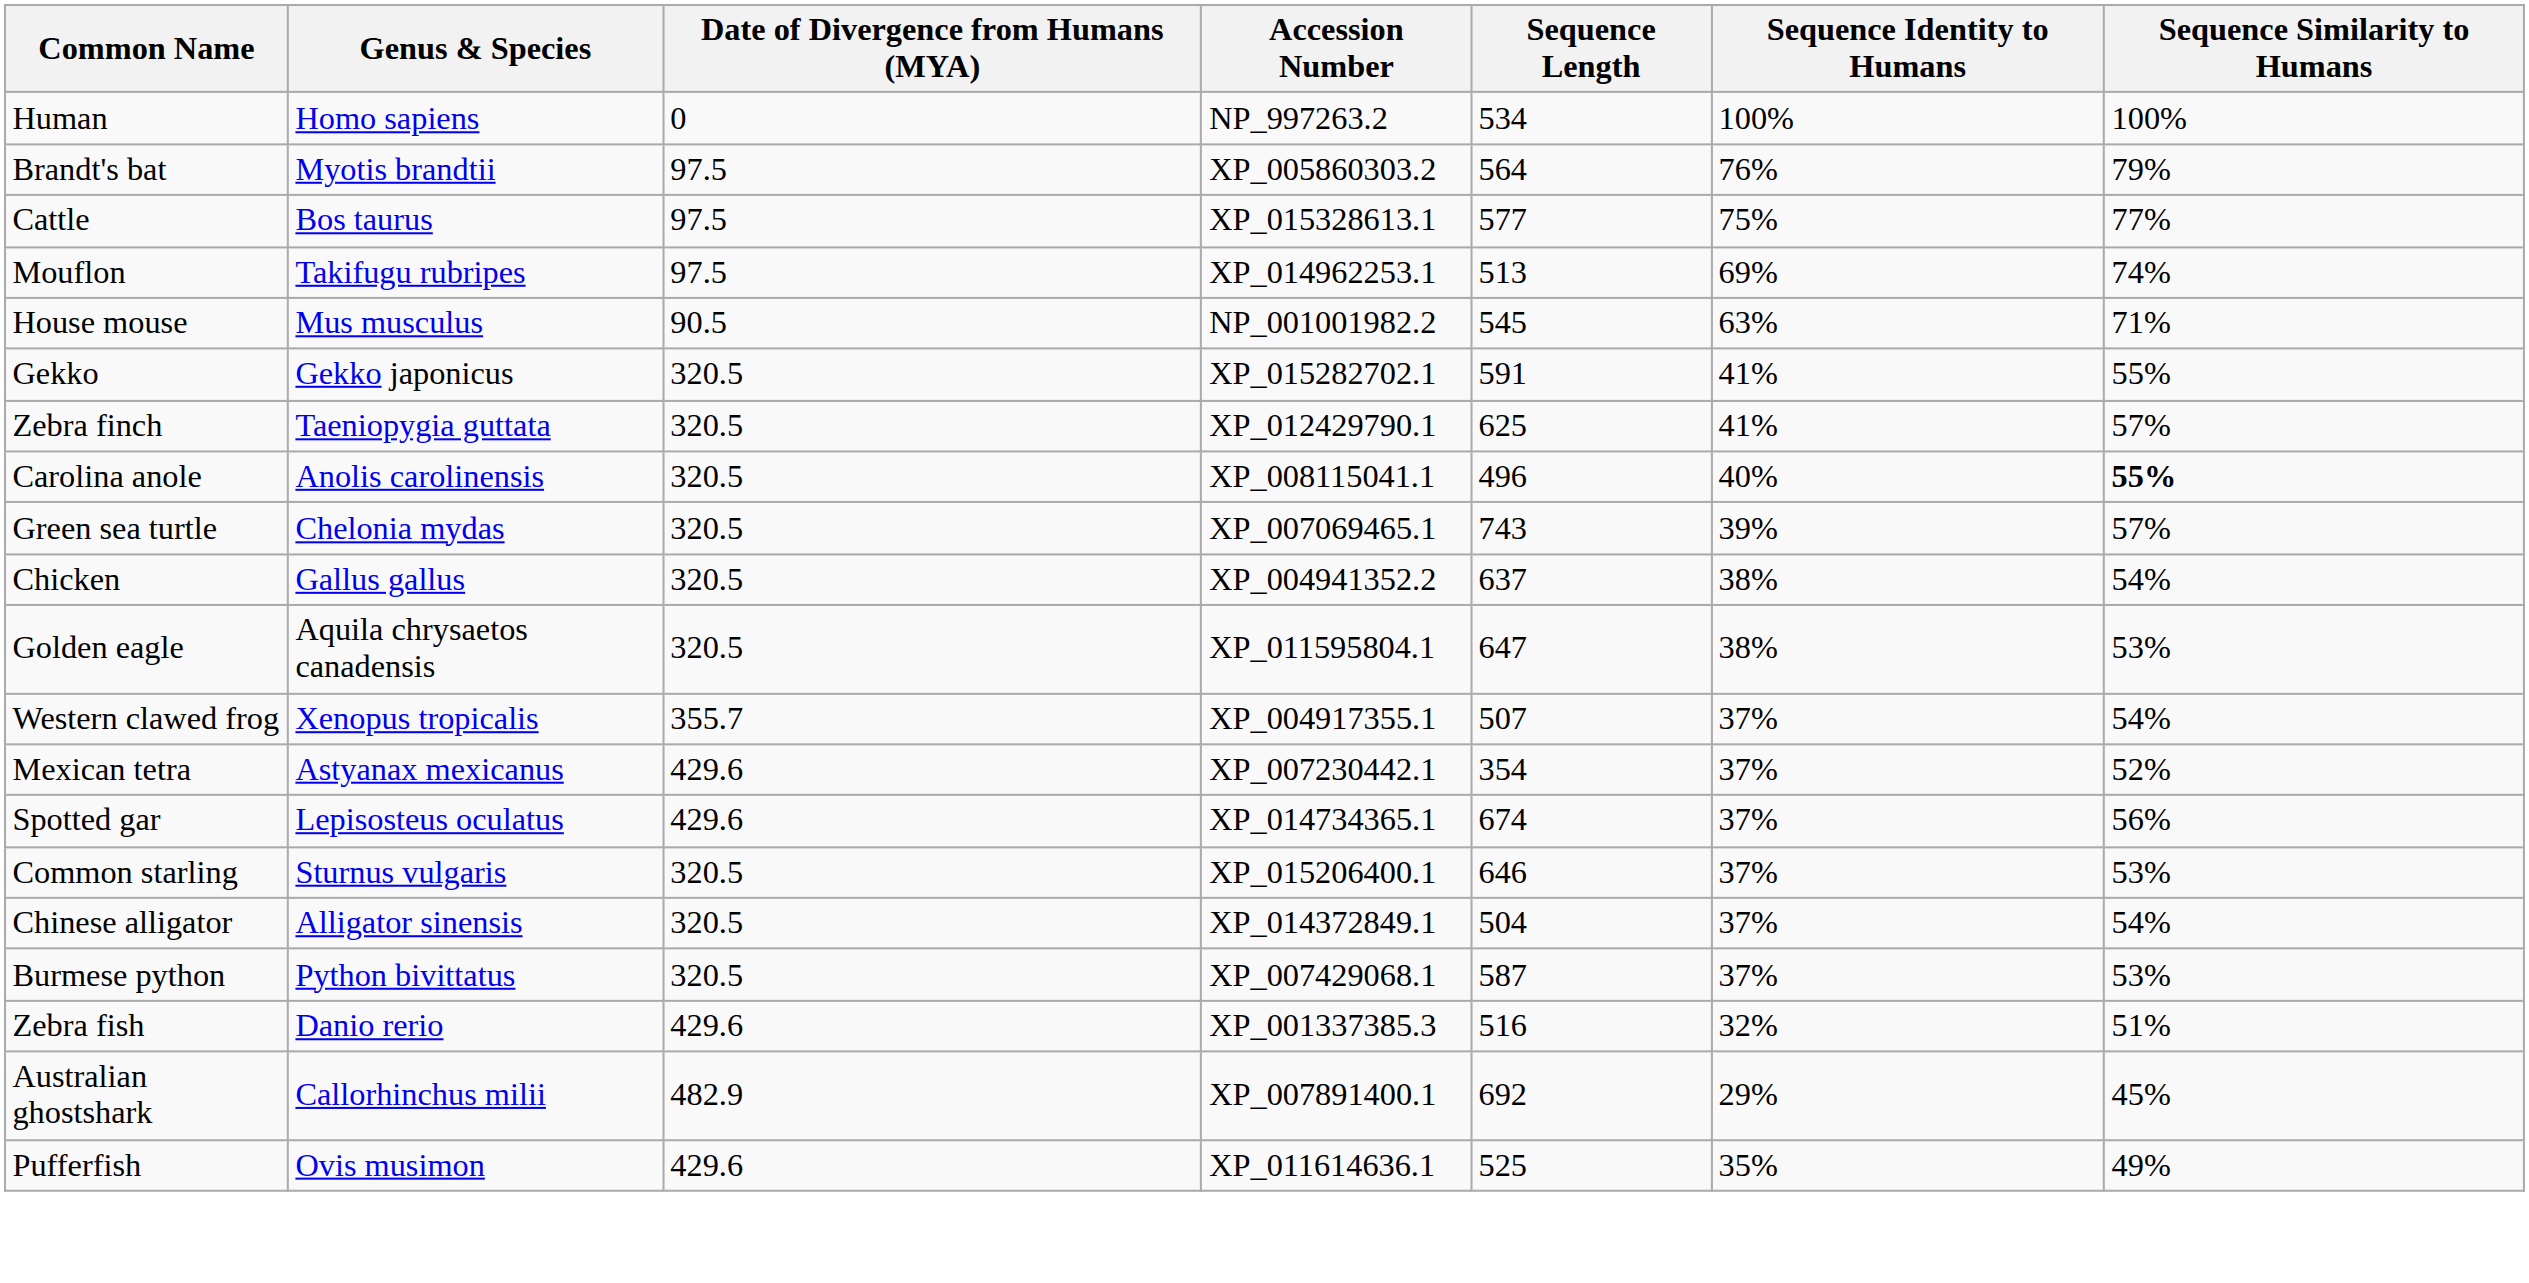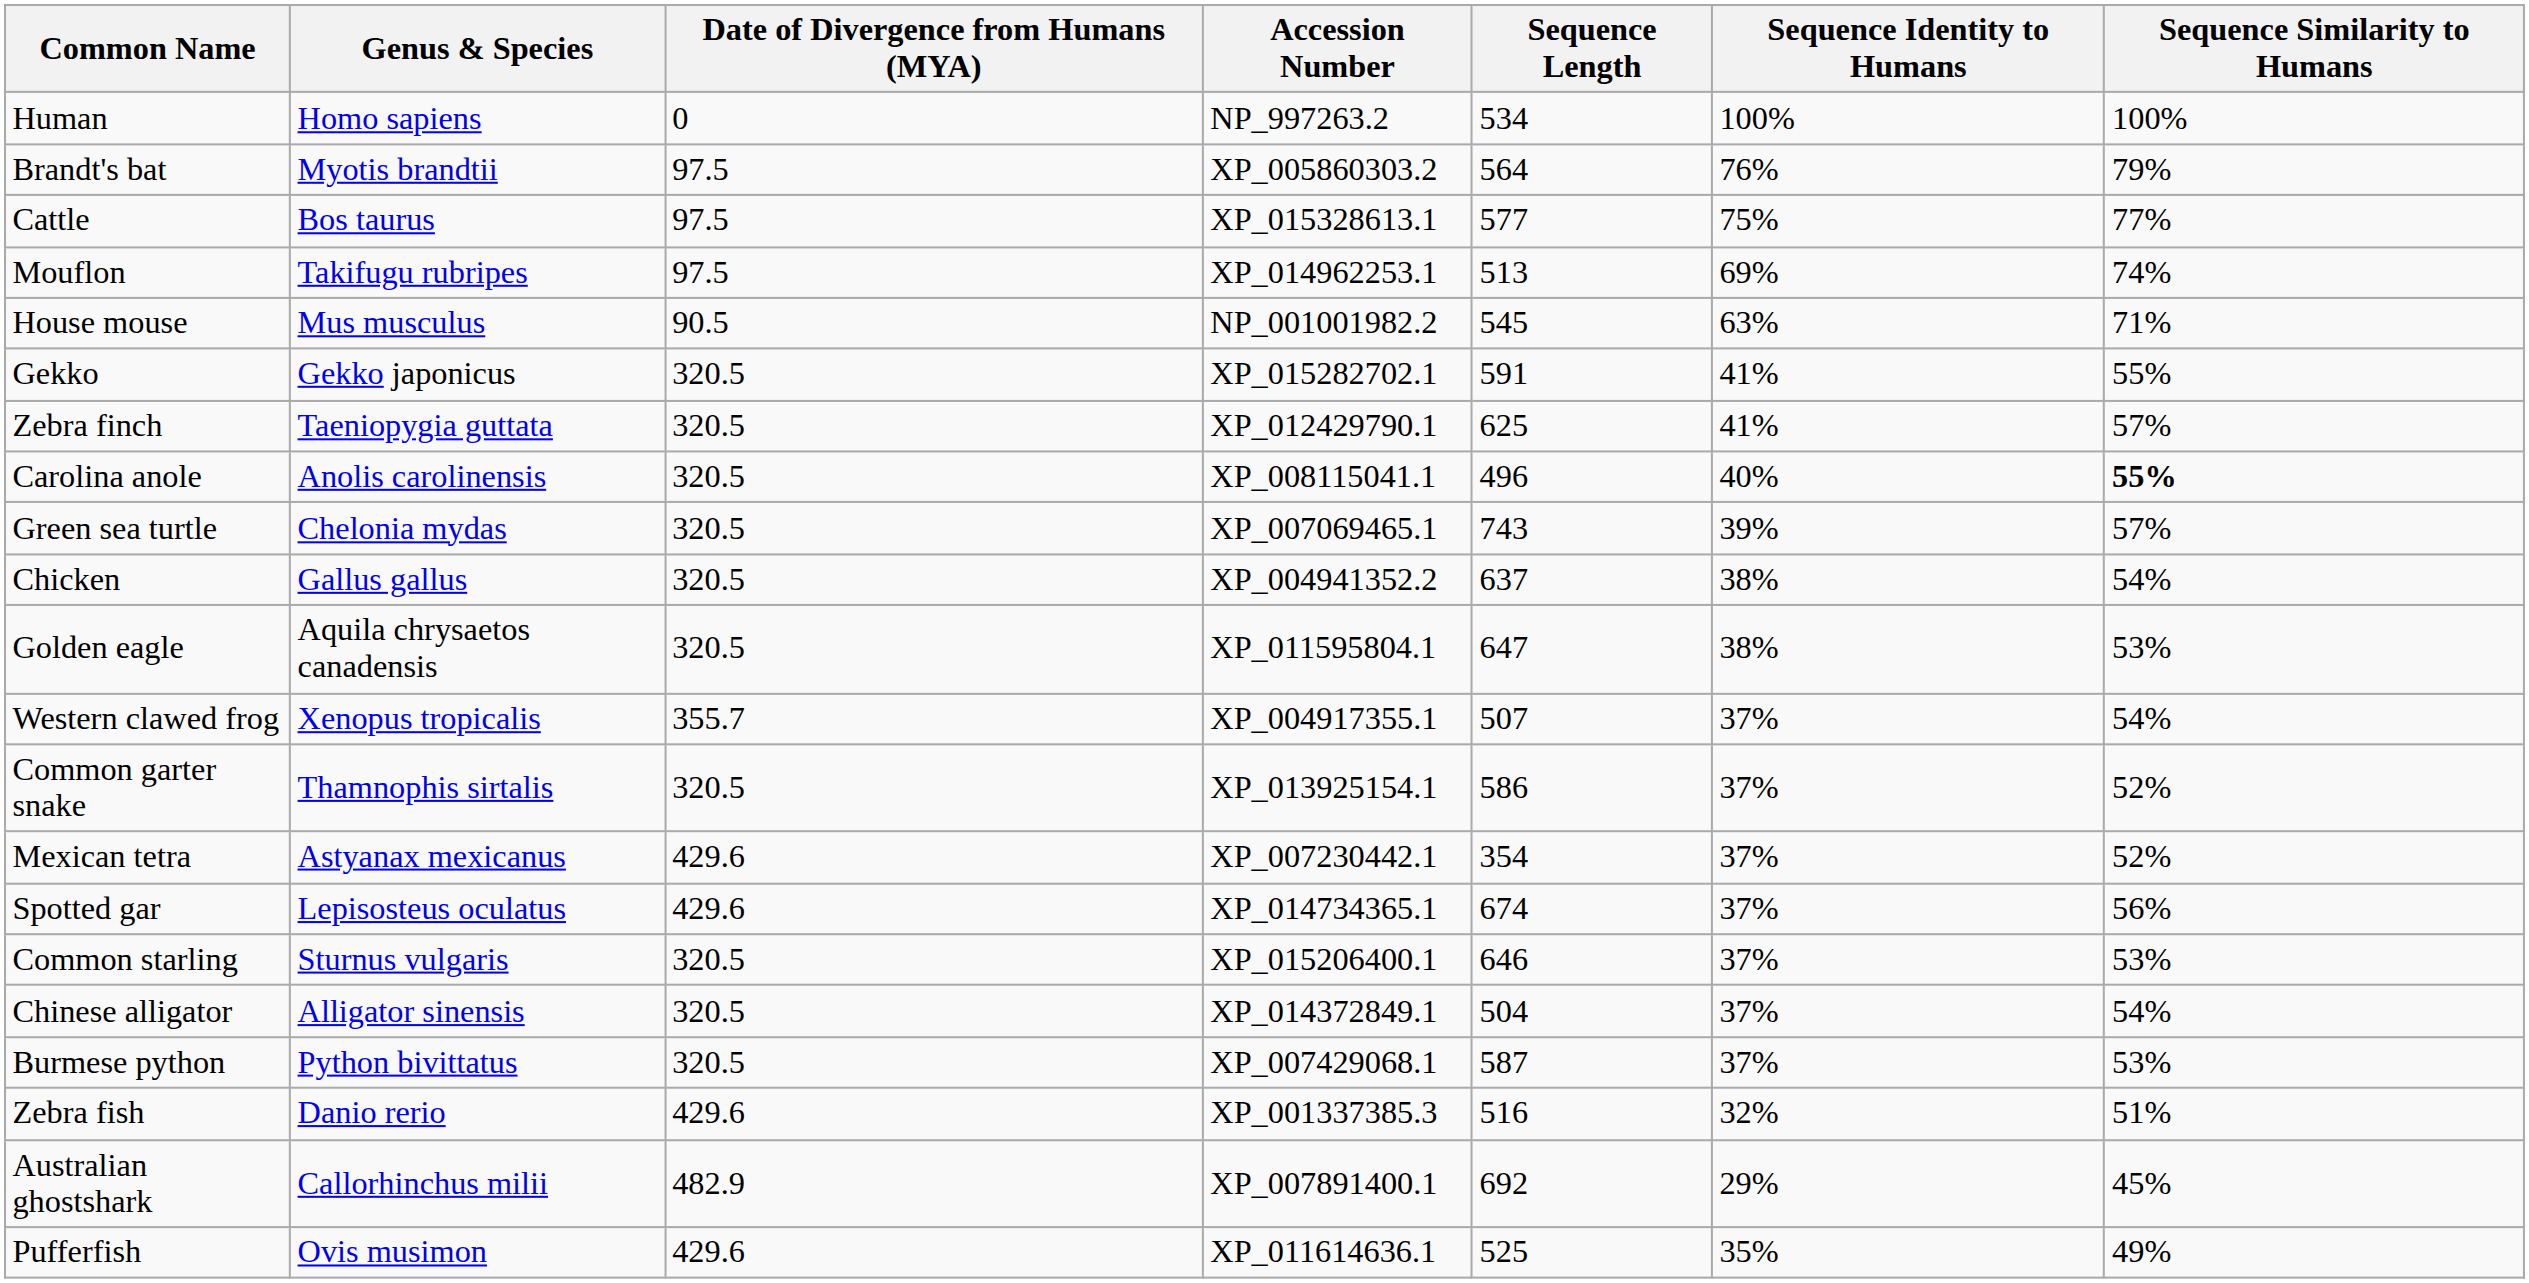 <table class="wikitable sortable">
 <tr>
 <th>Common Name</th>
 <th>Genus & Species</th>
 <th>Date of Divergence from Humans (MYA)</th>
 <th>Accession Number</th>
 <th>Sequence Length</th>
 <th>Sequence Identity to Humans</th>
 <th>Sequence Similarity to Humans</th>
 </tr>
 <tr>
 <td>Human</td>
 <td><a href='#'>Homo sapiens</a></td>
 <td>0</td>
 <td>NP_997263.2</td>
 <td>534</td>
 <td>100%</td>
 <td>100%</td>
 </tr>
 <tr>
 <td>Brandt's bat</td>
 <td><a href='#'>Myotis brandtii</a></td>
 <td>97.5</td>
 <td>XP_005860303.2</td>
 <td>564</td>
 <td>76%</td>
 <td>79%</td>
 </tr>
 <tr>
 <td>Cattle</td>
 <td><a href='#'>Bos taurus</a></td>
 <td>97.5</td>
 <td>XP_015328613.1</td>
 <td>577</td>
 <td>75%</td>
 <td>77%</td>
 </tr>
 <tr>
 <td>Mouflon</td>
 <td><a href='#'>Takifugu rubripes</a></td>
 <td>97.5</td>
 <td>XP_014962253.1</td>
 <td>513</td>
 <td>69%</td>
 <td>74%</td>
 </tr>
 <tr>
 <td>House mouse</td>
 <td><a href='#'>Mus musculus</a></td>
 <td>90.5</td>
 <td>NP_001001982.2</td>
 <td>545</td>
 <td>63%</td>
 <td>71%</td>
 </tr>
 <tr>
 <td>Gekko</td>
 <td><a href='#'>Gekko</a> japonicus</td>
 <td>320.5</td>
 <td>XP_015282702.1</td>
 <td>591</td>
 <td>41%</td>
 <td>55%</td>
 </tr>
 <tr>
 <td>Zebra finch</td>
 <td><a href='#'>Taeniopygia guttata</a></td>
 <td>320.5</td>
 <td>XP_012429790.1</td>
 <td>625</td>
 <td>41%</td>
 <td>57%</td>
 </tr>
 <tr>
 <td>Carolina anole</td>
 <td><a href='#'>Anolis carolinensis</a></td>
 <td>320.5</td>
 <td>XP_008115041.1</td>
 <td>496</td>
 <td>40%</td>
 <td><strong>55%</strong></td>
 </tr>
 <tr>
 <td>Green sea turtle</td>
 <td><a href='#'>Chelonia mydas</a></td>
 <td>320.5</td>
 <td>XP_007069465.1</td>
 <td>743</td>
 <td>39%</td>
 <td>57%</td>
 </tr>
 <tr>
 <td>Chicken</td>
 <td><a href='#'>Gallus gallus</a></td>
 <td>320.5</td>
 <td>XP_004941352.2</td>
 <td>637</td>
 <td>38%</td>
 <td>54%</td>
 </tr>
 <tr>
 <td>Golden eagle</td>
 <td>Aquila chrysaetos canadensis</td>
 <td>320.5</td>
 <td>XP_011595804.1</td>
 <td>647</td>
 <td>38%</td>
 <td>53%</td>
 </tr>
 <tr>
 <td>Western clawed frog</td>
 <td><a href='#'>Xenopus tropicalis</a></td>
 <td>355.7</td>
 <td>XP_004917355.1</td>
 <td>507</td>
 <td>37%</td>
 <td>54%</td>
 </tr>
 <tr>
+<td>Common garter snake</td>
+<td><a href='#'>Thamnophis sirtalis</a></td>
+<td>320.5</td>
+<td>XP_013925154.1</td>
+<td>586</td>
+<td>37%</td>
+<td>52%</td>
+</tr>
+<tr>
 <td>Mexican tetra</td>
 <td><a href='#'>Astyanax mexicanus</a></td>
 <td>429.6</td>
 <td>XP_007230442.1</td>
 <td>354</td>
 <td>37%</td>
 <td>52%</td>
 </tr>
 <tr>
 <td>Spotted gar</td>
 <td><a href='#'>Lepisosteus oculatus</a></td>
 <td>429.6</td>
 <td>XP_014734365.1</td>
 <td>674</td>
 <td>37%</td>
 <td>56%</td>
 </tr>
 <tr>
 <td>Common starling</td>
 <td><a href='#'>Sturnus vulgaris</a></td>
 <td>320.5</td>
 <td>XP_015206400.1</td>
 <td>646</td>
 <td>37%</td>
 <td>53%</td>
 </tr>
 <tr>
 <td>Chinese alligator</td>
 <td><a href='#'>Alligator sinensis</a></td>
 <td>320.5</td>
 <td>XP_014372849.1</td>
 <td>504</td>
 <td>37%</td>
 <td>54%</td>
 </tr>
 <tr>
 <td>Burmese python</td>
 <td><a href='#'>Python bivittatus</a></td>
 <td>320.5</td>
 <td>XP_007429068.1</td>
 <td>587</td>
 <td>37%</td>
 <td>53%</td>
 </tr>
 <tr>
 <td>Zebra fish</td>
 <td><a href='#'>Danio rerio</a></td>
 <td>429.6</td>
 <td>XP_001337385.3</td>
 <td>516</td>
 <td>32%</td>
 <td>51%</td>
 </tr>
 <tr>
 <td>Australian ghostshark</td>
 <td><a href='#'>Callorhinchus milii</a></td>
 <td>482.9</td>
 <td>XP_007891400.1</td>
 <td>692</td>
 <td>29%</td>
 <td>45%</td>
 </tr>
 <tr>
 <td>Pufferfish</td>
 <td><a href='#'>Ovis musimon</a></td>
 <td>429.6</td>
 <td>XP_011614636.1</td>
 <td>525</td>
 <td>35%</td>
 <td>49%</td>
 </tr>
 </table>
